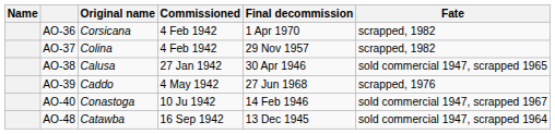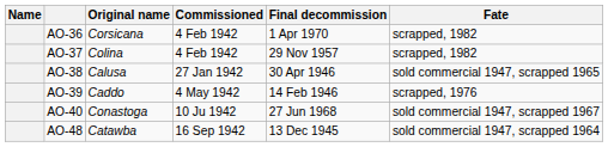 <table class="wikitable plainrowheaders">
 <tr>
 <th scope="col">Name</th>
 <th scope="col"></th>
 <th scope="col">Original name</th>
 <th scope="col">Commissioned</th>
 <th scope="col">Final decommission</th>
 <th scope="col">Fate</th>
 </tr>
 <tr>
 <th scope="row"></th>
 <td>AO-36</td>
 <td><em>Corsicana</em></td>
 <td>4 Feb 1942</td>
 <td>1 Apr 1970</td>
 <td>scrapped, 1982</td>
 </tr>
 <tr>
 <th scope="row"></th>
 <td>AO-37</td>
 <td><em>Colina</em></td>
 <td>4 Feb 1942</td>
 <td>29 Nov 1957</td>
 <td>scrapped, 1982</td>
 </tr>
 <tr>
 <th scope="row"></th>
 <td>AO-38</td>
 <td><em>Calusa</em></td>
 <td>27 Jan 1942</td>
 <td>30 Apr 1946</td>
 <td>sold commercial 1947, scrapped 1965</td>
 </tr>
 <tr>
 <th scope="row"></th>
 <td>AO-39</td>
 <td><em>Caddo</em></td>
 <td>4 May 1942</td>
-<td>27 Jun 1968</td>
+<td>14 Feb 1946</td>
 <td>scrapped, 1976</td>
 </tr>
 <tr>
 <th scope="row"></th>
 <td>AO-40</td>
 <td><em>Conastoga</em></td>
 <td>10 Ju 1942</td>
-<td>14 Feb 1946</td>
+<td>27 Jun 1968</td>
 <td>sold commercial 1947, scrapped 1967</td>
 </tr>
 <tr>
 <th scope="row"></th>
 <td>AO-48</td>
 <td><em>Catawba</em></td>
 <td>16 Sep 1942</td>
 <td>13 Dec 1945</td>
 <td>sold commercial 1947, scrapped 1964</td>
 </tr>
 </table>
